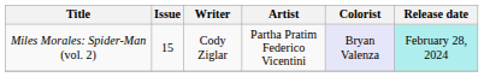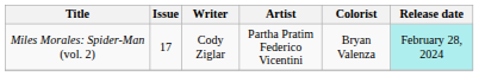 <table class="wikitable" style="text-align:center; width:100%">
 <tr>
 <th scope="col">Title</th>
 <th>Issue</th>
 <th>Writer</th>
 <th>Artist</th>
 <th>Colorist</th>
 <th>Release date</th>
 </tr>
 <tr>
 <td><em>Miles Morales: Spider-Man</em> (vol. 2)</td>
-<td>15</td>
+<td>17</td>
 <td>Cody Ziglar</td>
 <td>Partha Pratim<br>Federico Vicentini</td>
-<td style="background: lavender;">Bryan Valenza</td>
+<td>Bryan Valenza</td>
 <td style="background: paleturquoise;">February 28, 2024</td>
 </tr>
 <tr>
 </tr>
 </table>
